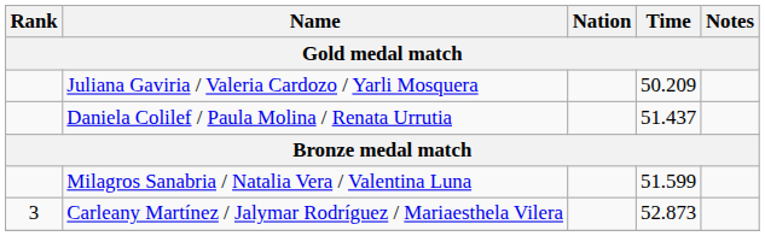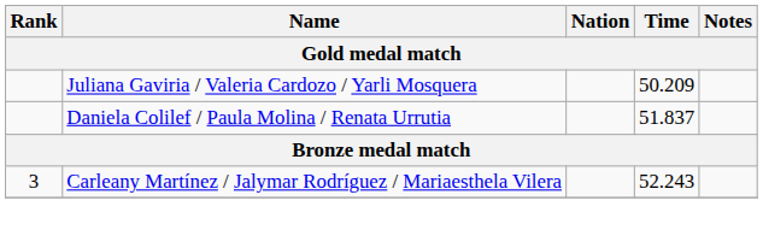 <table class="wikitable" style="text-align:center">
 <tr>
 <th>Rank</th>
 <th>Name</th>
 <th>Nation</th>
 <th>Time</th>
 <th>Notes</th>
 </tr>
 <tr>
 <th colspan="5">Gold medal match</th>
 </tr>
 <tr>
 <td></td>
 <td align=left><a href='#'>Juliana Gaviria</a> / <a href='#'>Valeria Cardozo</a> / <a href='#'>Yarli Mosquera</a></td>
 <td align=left></td>
 <td>50.209</td>
 <td></td>
 </tr>
 <tr>
 <td></td>
 <td align=left><a href='#'>Daniela Colilef</a> / <a href='#'>Paula Molina</a> / <a href='#'>Renata Urrutia</a></td>
 <td align=left></td>
-<td>51.437</td>
+<td>51.837</td>
 <td></td>
 </tr>
 <tr>
 <th colspan="5">Bronze medal match</th>
 </tr>
 <tr>
-<td></td>
-<td align=left><a href='#'>Milagros Sanabria</a> / <a href='#'>Natalia Vera</a> / <a href='#'>Valentina Luna</a></td>
-<td align=left></td>
-<td>51.599</td>
-<td></td>
-</tr>
-<tr>
 <td>3</td>
 <td align=left><a href='#'>Carleany Martínez</a> / <a href='#'>Jalymar Rodríguez</a> / <a href='#'>Mariaesthela Vilera</a></td>
 <td align=left></td>
-<td>52.873</td>
+<td>52.243</td>
 <td></td>
 </tr>
 <tr>
 </tr>
 </table>
